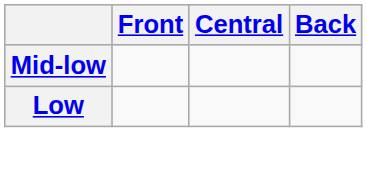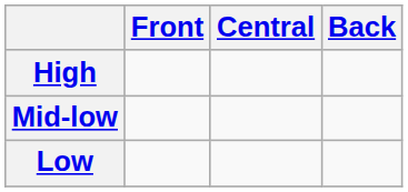 <table class="wikitable" style="text-align:center">
 <tr>
 <th></th>
 <th><a href='#'>Front</a></th>
 <th><a href='#'>Central</a></th>
 <th><a href='#'>Back</a></th>
+</tr>
+<tr>
+<th><a href='#'>High</a></th>
+<td></td>
+<td></td>
+<td></td>
 </tr>
 <tr>
 <th><a href='#'>Mid-low</a></th>
 <td></td>
 <td></td>
 <td></td>
 </tr>
 <tr>
 <th><a href='#'>Low</a></th>
 <td></td>
 <td></td>
 <td></td>
 </tr>
 </table>
